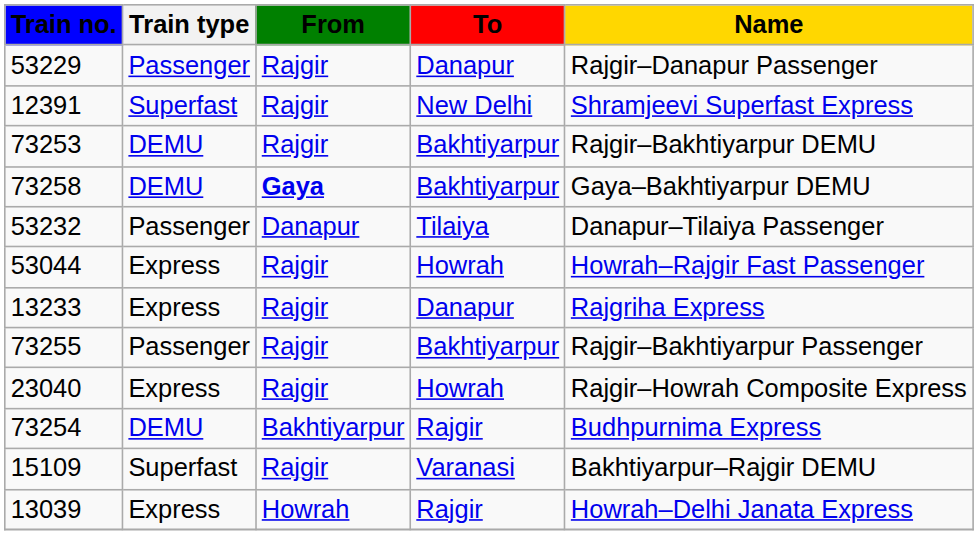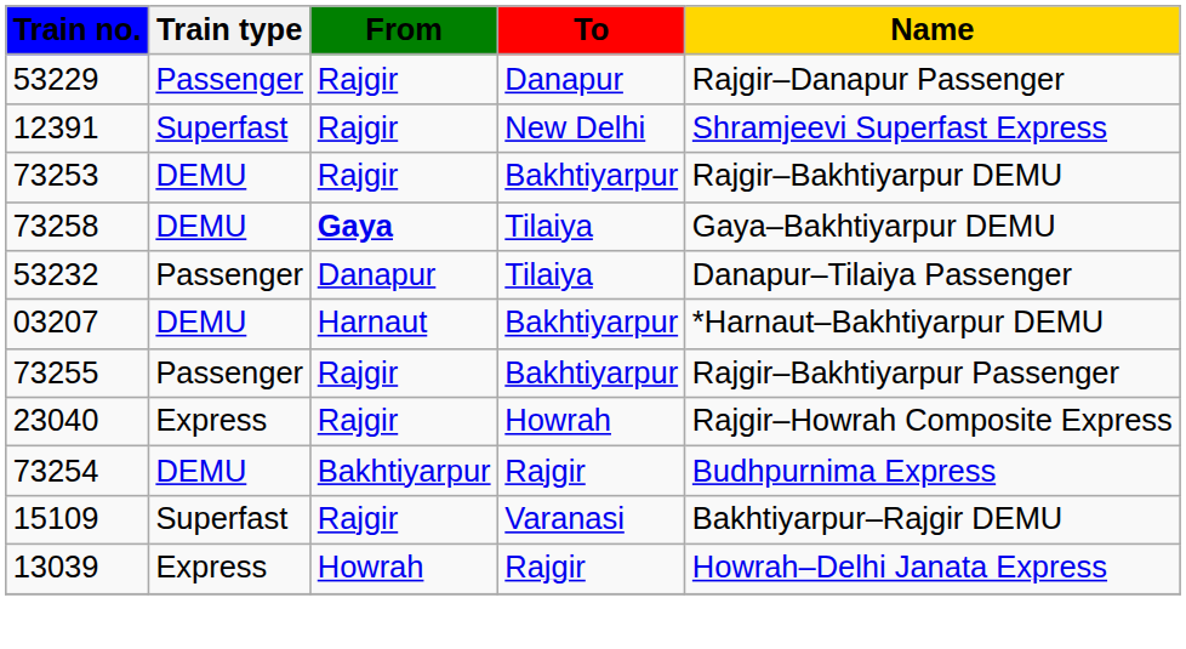 <table class="wikitable sortable">
 <tr>
 <th style="background:Blue;">Train no.</th>
 <th ! style="background:Eggshell;">Train type</th>
 <th ! style="background:Green;">From</th>
 <th ! style="background:Red;">To</th>
 <th ! style="background:Gold;">Name</th>
 </tr>
 <tr>
 <td>53229</td>
 <td><a href='#'>Passenger</a></td>
 <td><a href='#'>Rajgir</a></td>
 <td><a href='#'>Danapur</a></td>
 <td>Rajgir–Danapur Passenger</td>
 </tr>
 <tr>
 <td>12391</td>
 <td><a href='#'>Superfast</a></td>
 <td><a href='#'>Rajgir</a></td>
 <td><a href='#'>New Delhi</a></td>
 <td><a href='#'>Shramjeevi Superfast Express</a></td>
 </tr>
 <tr>
 <td>73253</td>
 <td><a href='#'>DEMU</a></td>
 <td><a href='#'>Rajgir</a></td>
 <td><a href='#'>Bakhtiyarpur</a></td>
 <td>Rajgir–Bakhtiyarpur DEMU</td>
 </tr>
 <tr>
 <td>73258</td>
 <td><a href='#'>DEMU</a></td>
 <td><strong><a href='#'>Gaya</a></strong></td>
-<td><a href='#'>Bakhtiyarpur</a></td>
+<td><a href='#'>Tilaiya</a></td>
 <td>Gaya–Bakhtiyarpur DEMU</td>
 </tr>
 <tr>
 <td>53232</td>
 <td>Passenger</td>
 <td><a href='#'>Danapur</a></td>
 <td><a href='#'>Tilaiya</a></td>
 <td>Danapur–Tilaiya Passenger</td>
 </tr>
 <tr>
-<td>53044</td>
-<td>Express</td>
-<td><a href='#'>Rajgir</a></td>
-<td><a href='#'>Howrah</a></td>
-<td><a href='#'>Howrah–Rajgir Fast Passenger</a></td>
-</tr>
-<tr>
-<td>13233</td>
-<td>Express</td>
-<td><a href='#'>Rajgir</a></td>
-<td><a href='#'>Danapur</a></td>
-<td><a href='#'>Rajgriha Express</a></td>
+<td>03207</td>
+<td><a href='#'>DEMU</a></td>
+<td><a href='#'>Harnaut</a></td>
+<td><a href='#'>Bakhtiyarpur</a></td>
+<td>*Harnaut–Bakhtiyarpur DEMU</td>
 </tr>
 <tr>
 <td>73255</td>
 <td>Passenger</td>
 <td><a href='#'>Rajgir</a></td>
 <td><a href='#'>Bakhtiyarpur</a></td>
 <td>Rajgir–Bakhtiyarpur Passenger</td>
 </tr>
 <tr>
 <td>23040</td>
 <td>Express</td>
 <td><a href='#'>Rajgir</a></td>
 <td><a href='#'>Howrah</a></td>
 <td>Rajgir–Howrah Composite Express</td>
 </tr>
 <tr>
 <td>73254</td>
 <td><a href='#'>DEMU</a></td>
 <td><a href='#'>Bakhtiyarpur</a></td>
 <td><a href='#'>Rajgir</a></td>
 <td><a href='#'>Budhpurnima Express</a></td>
 </tr>
 <tr>
 <td>15109</td>
 <td>Superfast</td>
 <td><a href='#'>Rajgir</a></td>
 <td><a href='#'>Varanasi</a></td>
 <td>Bakhtiyarpur–Rajgir DEMU</td>
 </tr>
 <tr>
 <td>13039</td>
 <td>Express</td>
 <td><a href='#'>Howrah</a></td>
 <td><a href='#'>Rajgir</a></td>
 <td><a href='#'>Howrah–Delhi Janata Express</a></td>
 </tr>
 <tr>
 </tr>
 </table>
